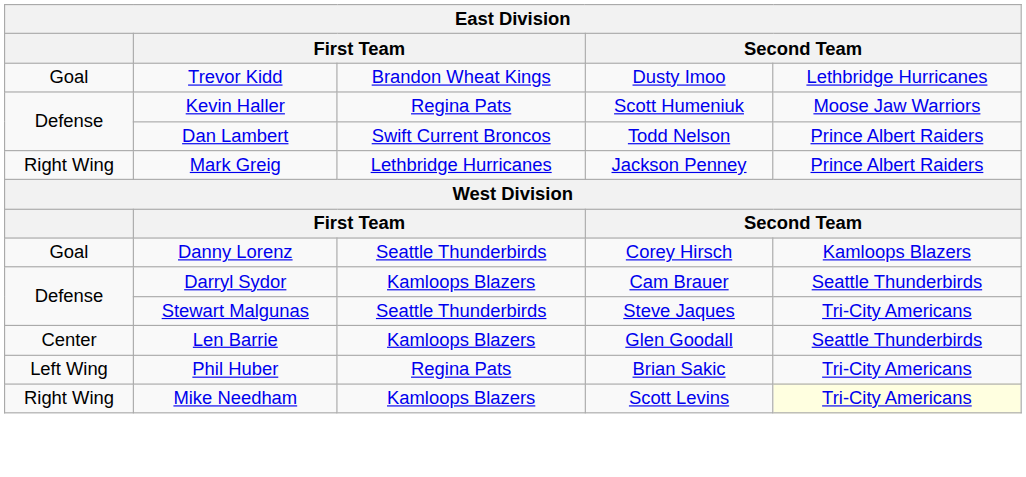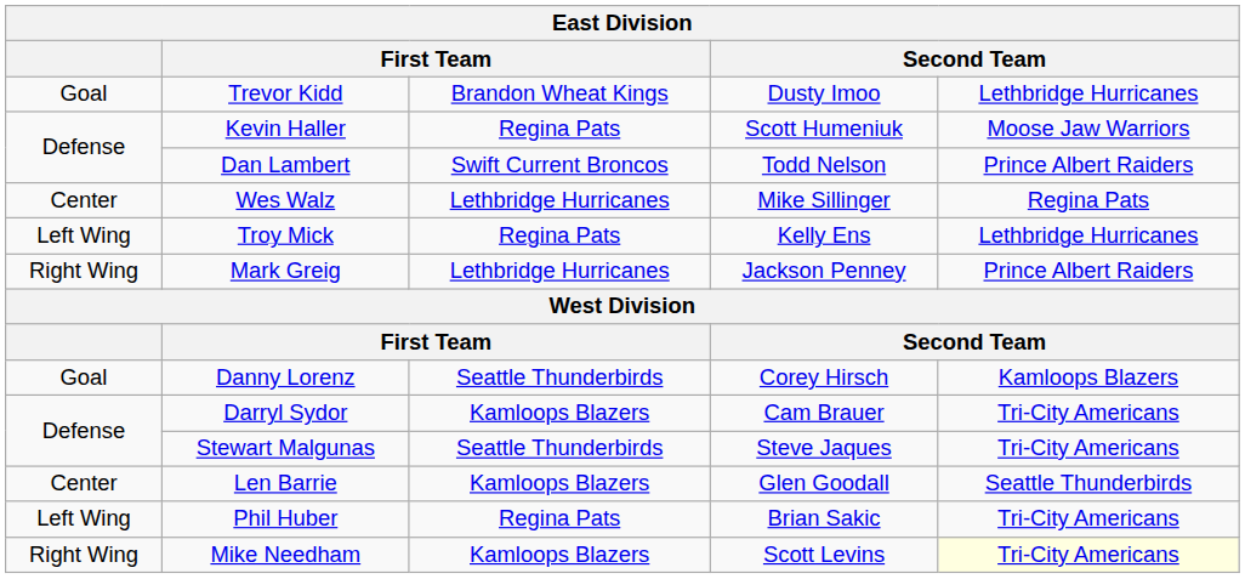 <table class="wikitable" style="text-align:center;" width="70%">
 <tr>
 <th colspan="5">East Division</th>
 </tr>
 <tr>
 <th></th>
 <th colspan="2">First Team</th>
 <th colspan="2">Second Team</th>
 </tr>
 <tr>
 <td>Goal</td>
 <td><a href='#'>Trevor Kidd</a></td>
 <td><a href='#'>Brandon Wheat Kings</a></td>
 <td><a href='#'>Dusty Imoo</a></td>
 <td><a href='#'>Lethbridge Hurricanes</a></td>
 </tr>
 <tr>
 <td rowspan="2">Defense</td>
 <td><a href='#'>Kevin Haller</a></td>
 <td><a href='#'>Regina Pats</a></td>
 <td><a href='#'>Scott Humeniuk</a></td>
 <td><a href='#'>Moose Jaw Warriors</a></td>
 </tr>
 <tr>
 <td><a href='#'>Dan Lambert</a></td>
 <td><a href='#'>Swift Current Broncos</a></td>
 <td><a href='#'>Todd Nelson</a></td>
 <td><a href='#'>Prince Albert Raiders</a></td>
 </tr>
 <tr>
+<td>Center</td>
+<td><a href='#'>Wes Walz</a></td>
+<td><a href='#'>Lethbridge Hurricanes</a></td>
+<td><a href='#'>Mike Sillinger</a></td>
+<td><a href='#'>Regina Pats</a></td>
+</tr>
+<tr>
+<td>Left Wing</td>
+<td><a href='#'>Troy Mick</a></td>
+<td><a href='#'>Regina Pats</a></td>
+<td><a href='#'>Kelly Ens</a></td>
+<td><a href='#'>Lethbridge Hurricanes</a></td>
+</tr>
+<tr>
 <td>Right Wing</td>
 <td><a href='#'>Mark Greig</a></td>
 <td><a href='#'>Lethbridge Hurricanes</a></td>
 <td><a href='#'>Jackson Penney</a></td>
 <td><a href='#'>Prince Albert Raiders</a></td>
 </tr>
 <tr>
 <th colspan="5">West Division</th>
 </tr>
 <tr>
 <th></th>
 <th colspan="2">First Team</th>
 <th colspan="2">Second Team</th>
 </tr>
 <tr>
 <td>Goal</td>
 <td><a href='#'>Danny Lorenz</a></td>
 <td><a href='#'>Seattle Thunderbirds</a></td>
 <td><a href='#'>Corey Hirsch</a></td>
 <td><a href='#'>Kamloops Blazers</a></td>
 </tr>
 <tr>
 <td rowspan="2">Defense</td>
 <td><a href='#'>Darryl Sydor</a></td>
 <td><a href='#'>Kamloops Blazers</a></td>
 <td><a href='#'>Cam Brauer</a></td>
-<td><a href='#'>Seattle Thunderbirds</a></td>
+<td><a href='#'>Tri-City Americans</a></td>
 </tr>
 <tr>
 <td><a href='#'>Stewart Malgunas</a></td>
 <td><a href='#'>Seattle Thunderbirds</a></td>
 <td><a href='#'>Steve Jaques</a></td>
 <td><a href='#'>Tri-City Americans</a></td>
 </tr>
 <tr>
 <td>Center</td>
 <td><a href='#'>Len Barrie</a></td>
 <td><a href='#'>Kamloops Blazers</a></td>
 <td><a href='#'>Glen Goodall</a></td>
 <td><a href='#'>Seattle Thunderbirds</a></td>
 </tr>
 <tr>
 <td>Left Wing</td>
 <td><a href='#'>Phil Huber</a></td>
 <td><a href='#'>Regina Pats</a></td>
 <td><a href='#'>Brian Sakic</a></td>
 <td><a href='#'>Tri-City Americans</a></td>
 </tr>
 <tr>
 <td>Right Wing</td>
 <td><a href='#'>Mike Needham</a></td>
 <td><a href='#'>Kamloops Blazers</a></td>
 <td><a href='#'>Scott Levins</a></td>
 <td style="background: lightyellow;"><a href='#'>Tri-City Americans</a></td>
 </tr>
 </table>
